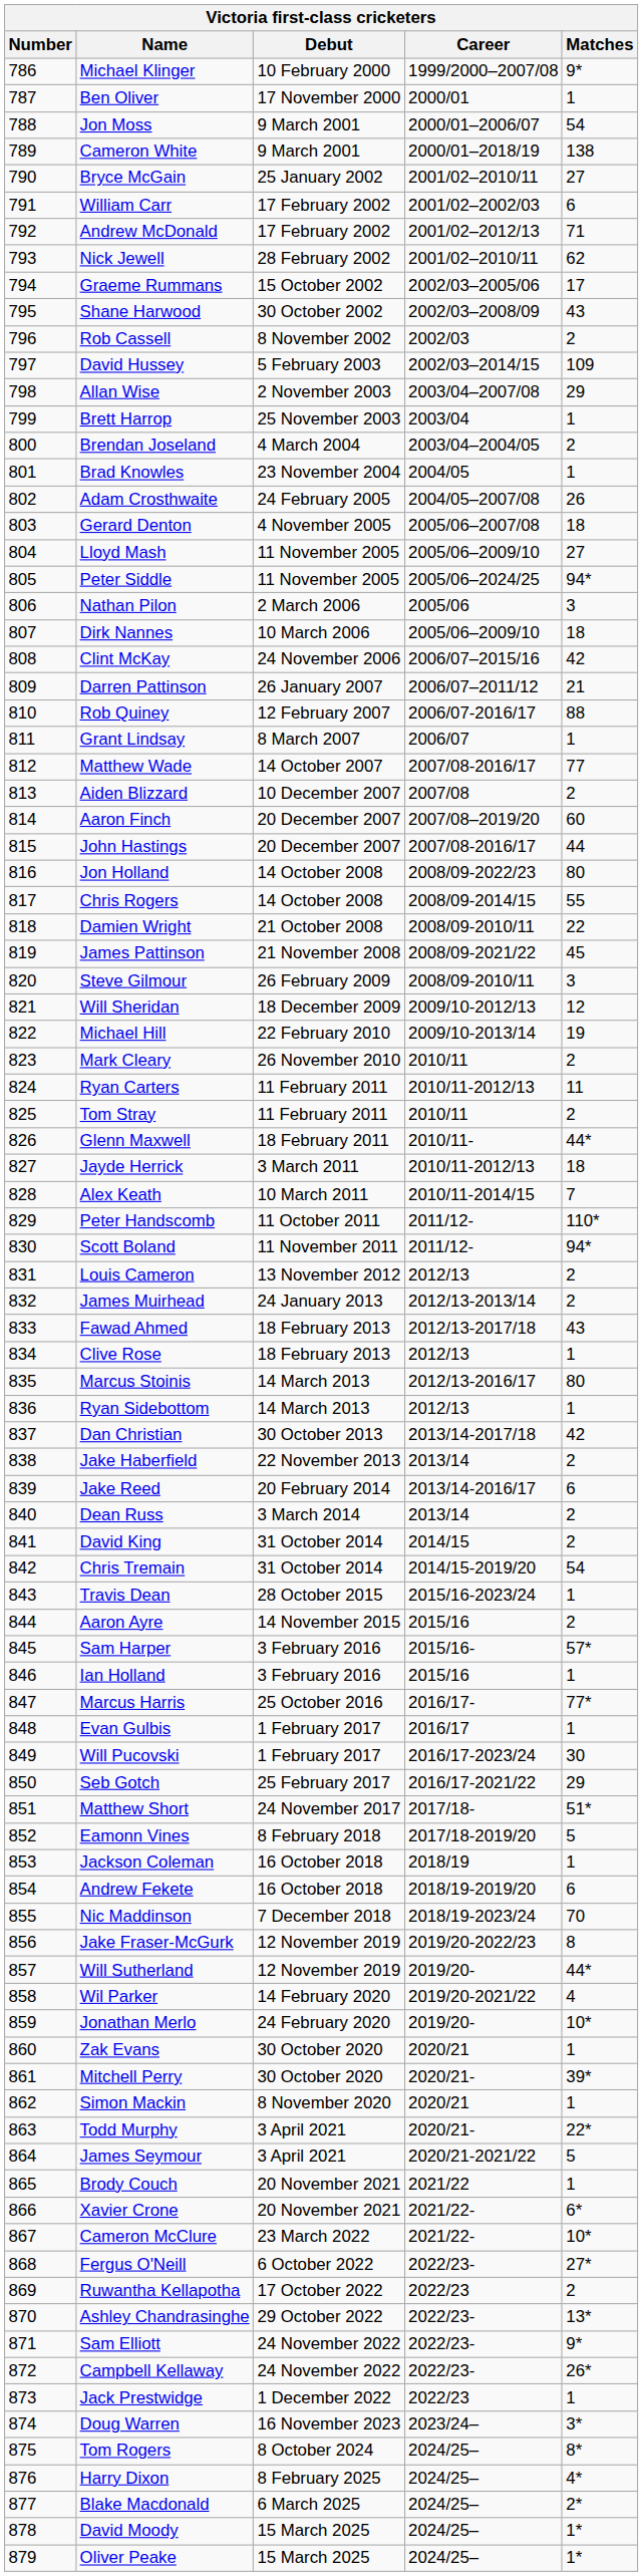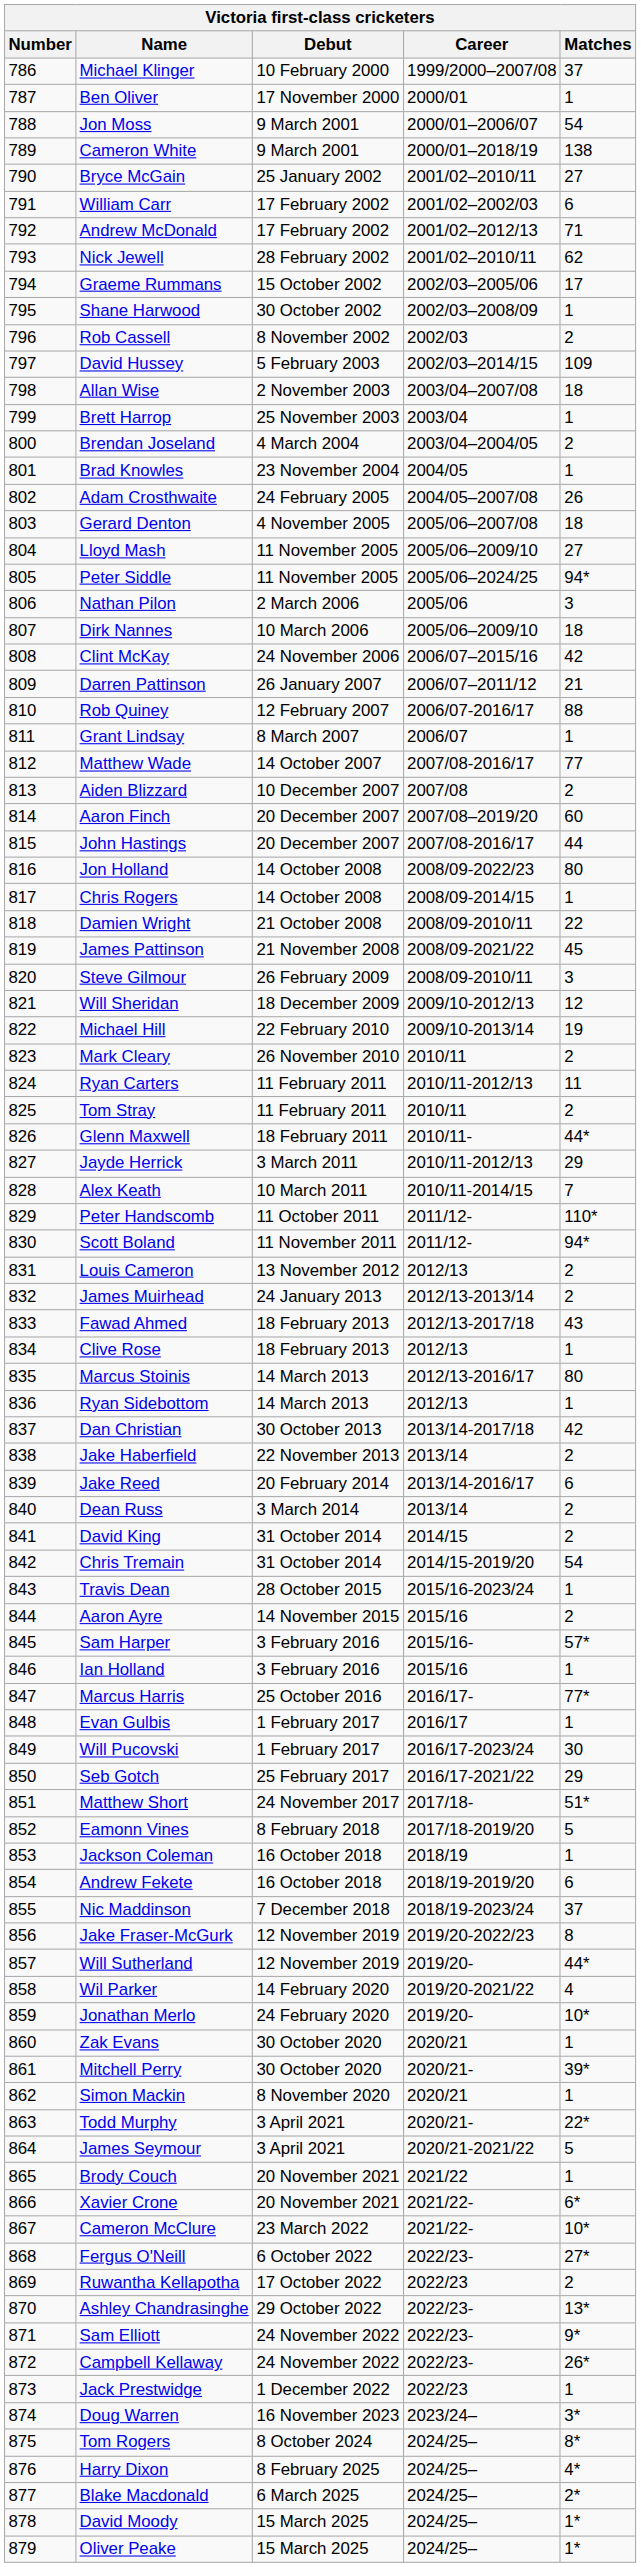 <table class="wikitable">
 <tr style="background:#efefef;">
 <th colspan=5>Victoria first-class cricketers</th>
 </tr>
 <tr style="background:#efefef;">
 <th>Number</th>
 <th>Name</th>
 <th>Debut</th>
 <th>Career</th>
 <th>Matches</th>
 </tr>
 <tr>
 <td>786</td>
 <td><a href='#'>Michael Klinger</a></td>
 <td>10 February 2000</td>
 <td>1999/2000–2007/08</td>
-<td>9*</td>
+<td>37</td>
 </tr>
 <tr>
 <td>787</td>
 <td><a href='#'>Ben Oliver</a></td>
 <td>17 November 2000</td>
 <td>2000/01</td>
 <td>1</td>
 </tr>
 <tr>
 <td>788</td>
 <td><a href='#'>Jon Moss</a></td>
 <td>9 March 2001</td>
 <td>2000/01–2006/07</td>
 <td>54</td>
 </tr>
 <tr>
 <td>789</td>
 <td><a href='#'>Cameron White</a></td>
 <td>9 March 2001</td>
 <td>2000/01–2018/19</td>
 <td>138</td>
 </tr>
 <tr>
 <td>790</td>
 <td><a href='#'>Bryce McGain</a></td>
 <td>25 January 2002</td>
 <td>2001/02–2010/11</td>
 <td>27</td>
 </tr>
 <tr>
 <td>791</td>
 <td><a href='#'>William Carr</a></td>
 <td>17 February 2002</td>
 <td>2001/02–2002/03</td>
 <td>6</td>
 </tr>
 <tr>
 <td>792</td>
 <td><a href='#'>Andrew McDonald</a></td>
 <td>17 February 2002</td>
 <td>2001/02–2012/13</td>
 <td>71</td>
 </tr>
 <tr>
 <td>793</td>
 <td><a href='#'>Nick Jewell</a></td>
 <td>28 February 2002</td>
 <td>2001/02–2010/11</td>
 <td>62</td>
 </tr>
 <tr>
 <td>794</td>
 <td><a href='#'>Graeme Rummans</a></td>
 <td>15 October 2002</td>
 <td>2002/03–2005/06</td>
 <td>17</td>
 </tr>
 <tr>
 <td>795</td>
 <td><a href='#'>Shane Harwood</a></td>
 <td>30 October 2002</td>
 <td>2002/03–2008/09</td>
-<td>43</td>
+<td>1</td>
 </tr>
 <tr>
 <td>796</td>
 <td><a href='#'>Rob Cassell</a></td>
 <td>8 November 2002</td>
 <td>2002/03</td>
 <td>2</td>
 </tr>
 <tr>
 <td>797</td>
 <td><a href='#'>David Hussey</a></td>
 <td>5 February 2003</td>
 <td>2002/03–2014/15</td>
 <td>109</td>
 </tr>
 <tr>
 <td>798</td>
 <td><a href='#'>Allan Wise</a></td>
 <td>2 November 2003</td>
 <td>2003/04–2007/08</td>
-<td>29</td>
+<td>18</td>
 </tr>
 <tr>
 <td>799</td>
 <td><a href='#'>Brett Harrop</a></td>
 <td>25 November 2003</td>
 <td>2003/04</td>
 <td>1</td>
 </tr>
 <tr>
 <td>800</td>
 <td><a href='#'>Brendan Joseland</a></td>
 <td>4 March 2004</td>
 <td>2003/04–2004/05</td>
 <td>2</td>
 </tr>
 <tr>
 <td>801</td>
 <td><a href='#'>Brad Knowles</a></td>
 <td>23 November 2004</td>
 <td>2004/05</td>
 <td>1</td>
 </tr>
 <tr>
 <td>802</td>
 <td><a href='#'>Adam Crosthwaite</a></td>
 <td>24 February 2005</td>
 <td>2004/05–2007/08</td>
 <td>26</td>
 </tr>
 <tr>
 <td>803</td>
 <td><a href='#'>Gerard Denton</a></td>
 <td>4 November 2005</td>
 <td>2005/06–2007/08</td>
 <td>18</td>
 </tr>
 <tr>
 <td>804</td>
 <td><a href='#'>Lloyd Mash</a></td>
 <td>11 November 2005</td>
 <td>2005/06–2009/10</td>
 <td>27</td>
 </tr>
 <tr>
 <td>805</td>
 <td><a href='#'>Peter Siddle</a></td>
 <td>11 November 2005</td>
 <td>2005/06–2024/25</td>
 <td>94*</td>
 </tr>
 <tr>
 <td>806</td>
 <td><a href='#'>Nathan Pilon</a></td>
 <td>2 March 2006</td>
 <td>2005/06</td>
 <td>3</td>
 </tr>
 <tr>
 <td>807</td>
 <td><a href='#'>Dirk Nannes</a></td>
 <td>10 March 2006</td>
 <td>2005/06–2009/10</td>
 <td>18</td>
 </tr>
 <tr>
 <td>808</td>
 <td><a href='#'>Clint McKay</a></td>
 <td>24 November 2006</td>
 <td>2006/07–2015/16</td>
 <td>42</td>
 </tr>
 <tr>
 <td>809</td>
 <td><a href='#'>Darren Pattinson</a></td>
 <td>26 January 2007</td>
 <td>2006/07–2011/12</td>
 <td>21</td>
 </tr>
 <tr>
 <td>810</td>
 <td><a href='#'>Rob Quiney</a></td>
 <td>12 February 2007</td>
 <td>2006/07-2016/17</td>
 <td>88</td>
 </tr>
 <tr>
 <td>811</td>
 <td><a href='#'>Grant Lindsay</a></td>
 <td>8 March 2007</td>
 <td>2006/07</td>
 <td>1</td>
 </tr>
 <tr>
 <td>812</td>
 <td><a href='#'>Matthew Wade</a></td>
 <td>14 October 2007</td>
 <td>2007/08-2016/17</td>
 <td>77</td>
 </tr>
 <tr>
 <td>813</td>
 <td><a href='#'>Aiden Blizzard</a></td>
 <td>10 December 2007</td>
 <td>2007/08</td>
 <td>2</td>
 </tr>
 <tr>
 <td>814</td>
 <td><a href='#'>Aaron Finch</a></td>
 <td>20 December 2007</td>
 <td>2007/08–2019/20</td>
 <td>60</td>
 </tr>
 <tr>
 <td>815</td>
 <td><a href='#'>John Hastings</a></td>
 <td>20 December 2007</td>
 <td>2007/08-2016/17</td>
 <td>44</td>
 </tr>
 <tr>
 <td>816</td>
 <td><a href='#'>Jon Holland</a></td>
 <td>14 October 2008</td>
 <td>2008/09-2022/23</td>
 <td>80</td>
 </tr>
 <tr>
 <td>817</td>
 <td><a href='#'>Chris Rogers</a></td>
 <td>14 October 2008</td>
 <td>2008/09-2014/15</td>
-<td>55</td>
+<td>1</td>
 </tr>
 <tr>
 <td>818</td>
 <td><a href='#'>Damien Wright</a></td>
 <td>21 October 2008</td>
 <td>2008/09-2010/11</td>
 <td>22</td>
 </tr>
 <tr>
 <td>819</td>
 <td><a href='#'>James Pattinson</a></td>
 <td>21 November 2008</td>
 <td>2008/09-2021/22</td>
 <td>45</td>
 </tr>
 <tr>
 <td>820</td>
 <td><a href='#'>Steve Gilmour</a></td>
 <td>26 February 2009</td>
 <td>2008/09-2010/11</td>
 <td>3</td>
 </tr>
 <tr>
 <td>821</td>
 <td><a href='#'>Will Sheridan</a></td>
 <td>18 December 2009</td>
 <td>2009/10-2012/13</td>
 <td>12</td>
 </tr>
 <tr>
 <td>822</td>
 <td><a href='#'>Michael Hill</a></td>
 <td>22 February 2010</td>
 <td>2009/10-2013/14</td>
 <td>19</td>
 </tr>
 <tr>
 <td>823</td>
 <td><a href='#'>Mark Cleary</a></td>
 <td>26 November 2010</td>
 <td>2010/11</td>
 <td>2</td>
 </tr>
 <tr>
 <td>824</td>
 <td><a href='#'>Ryan Carters</a></td>
 <td>11 February 2011</td>
 <td>2010/11-2012/13</td>
 <td>11</td>
 </tr>
 <tr>
 <td>825</td>
 <td><a href='#'>Tom Stray</a></td>
 <td>11 February 2011</td>
 <td>2010/11</td>
 <td>2</td>
 </tr>
 <tr>
 <td>826</td>
 <td><a href='#'>Glenn Maxwell</a></td>
 <td>18 February 2011</td>
 <td>2010/11-</td>
 <td>44*</td>
 </tr>
 <tr>
 <td>827</td>
 <td><a href='#'>Jayde Herrick</a></td>
 <td>3 March 2011</td>
 <td>2010/11-2012/13</td>
-<td>18</td>
+<td>29</td>
 </tr>
 <tr>
 <td>828</td>
 <td><a href='#'>Alex Keath</a></td>
 <td>10 March 2011</td>
 <td>2010/11-2014/15</td>
 <td>7</td>
 </tr>
 <tr>
 <td>829</td>
 <td><a href='#'>Peter Handscomb</a></td>
 <td>11 October 2011</td>
 <td>2011/12-</td>
 <td>110*</td>
 </tr>
 <tr>
 <td>830</td>
 <td><a href='#'>Scott Boland</a></td>
 <td>11 November 2011</td>
 <td>2011/12-</td>
 <td>94*</td>
 </tr>
 <tr>
 <td>831</td>
 <td><a href='#'>Louis Cameron</a></td>
 <td>13 November 2012</td>
 <td>2012/13</td>
 <td>2</td>
 </tr>
 <tr>
 <td>832</td>
 <td><a href='#'>James Muirhead</a></td>
 <td>24 January 2013</td>
 <td>2012/13-2013/14</td>
 <td>2</td>
 </tr>
 <tr>
 <td>833</td>
 <td><a href='#'>Fawad Ahmed</a></td>
 <td>18 February 2013</td>
 <td>2012/13-2017/18</td>
 <td>43</td>
 </tr>
 <tr>
 <td>834</td>
 <td><a href='#'>Clive Rose</a></td>
 <td>18 February 2013</td>
 <td>2012/13</td>
 <td>1</td>
 </tr>
 <tr>
 <td>835</td>
 <td><a href='#'>Marcus Stoinis</a></td>
 <td>14 March 2013</td>
 <td>2012/13-2016/17</td>
 <td>80</td>
 </tr>
 <tr>
 <td>836</td>
 <td><a href='#'>Ryan Sidebottom</a></td>
 <td>14 March 2013</td>
 <td>2012/13</td>
 <td>1</td>
 </tr>
 <tr>
 <td>837</td>
 <td><a href='#'>Dan Christian</a></td>
 <td>30 October 2013</td>
 <td>2013/14-2017/18</td>
 <td>42</td>
 </tr>
 <tr>
 <td>838</td>
 <td><a href='#'>Jake Haberfield</a></td>
 <td>22 November 2013</td>
 <td>2013/14</td>
 <td>2</td>
 </tr>
 <tr>
 <td>839</td>
 <td><a href='#'>Jake Reed</a></td>
 <td>20 February 2014</td>
 <td>2013/14-2016/17</td>
 <td>6</td>
 </tr>
 <tr>
 <td>840</td>
 <td><a href='#'>Dean Russ</a></td>
 <td>3 March 2014</td>
 <td>2013/14</td>
 <td>2</td>
 </tr>
 <tr>
 <td>841</td>
 <td><a href='#'>David King</a></td>
 <td>31 October 2014</td>
 <td>2014/15</td>
 <td>2</td>
 </tr>
 <tr>
 <td>842</td>
 <td><a href='#'>Chris Tremain</a></td>
 <td>31 October 2014</td>
 <td>2014/15-2019/20</td>
 <td>54</td>
 </tr>
 <tr>
 <td>843</td>
 <td><a href='#'>Travis Dean</a></td>
 <td>28 October 2015</td>
 <td>2015/16-2023/24</td>
 <td>1</td>
 </tr>
 <tr>
 <td>844</td>
 <td><a href='#'>Aaron Ayre</a></td>
 <td>14 November 2015</td>
 <td>2015/16</td>
 <td>2</td>
 </tr>
 <tr>
 <td>845</td>
 <td><a href='#'>Sam Harper</a></td>
 <td>3 February 2016</td>
 <td>2015/16-</td>
 <td>57*</td>
 </tr>
 <tr>
 <td>846</td>
 <td><a href='#'>Ian Holland</a></td>
 <td>3 February 2016</td>
 <td>2015/16</td>
 <td>1</td>
 </tr>
 <tr>
 <td>847</td>
 <td><a href='#'>Marcus Harris</a></td>
 <td>25 October 2016</td>
 <td>2016/17-</td>
 <td>77*</td>
 </tr>
 <tr>
 <td>848</td>
 <td><a href='#'>Evan Gulbis</a></td>
 <td>1 February 2017</td>
 <td>2016/17</td>
 <td>1</td>
 </tr>
 <tr>
 <td>849</td>
 <td><a href='#'>Will Pucovski</a></td>
 <td>1 February 2017</td>
 <td>2016/17-2023/24</td>
 <td>30</td>
 </tr>
 <tr>
 <td>850</td>
 <td><a href='#'>Seb Gotch</a></td>
 <td>25 February 2017</td>
 <td>2016/17-2021/22</td>
 <td>29</td>
 </tr>
 <tr>
 <td>851</td>
 <td><a href='#'>Matthew Short</a></td>
 <td>24 November 2017</td>
 <td>2017/18-</td>
 <td>51*</td>
 </tr>
 <tr>
 <td>852</td>
 <td><a href='#'>Eamonn Vines</a></td>
 <td>8 February 2018</td>
 <td>2017/18-2019/20</td>
 <td>5</td>
 </tr>
 <tr>
 <td>853</td>
 <td><a href='#'>Jackson Coleman</a></td>
 <td>16 October 2018</td>
 <td>2018/19</td>
 <td>1</td>
 </tr>
 <tr>
 <td>854</td>
 <td><a href='#'>Andrew Fekete</a></td>
 <td>16 October 2018</td>
 <td>2018/19-2019/20</td>
 <td>6</td>
 </tr>
 <tr>
 <td>855</td>
 <td><a href='#'>Nic Maddinson</a></td>
 <td>7 December 2018</td>
 <td>2018/19-2023/24</td>
-<td>70</td>
+<td>37</td>
 </tr>
 <tr>
 <td>856</td>
 <td><a href='#'>Jake Fraser-McGurk</a></td>
 <td>12 November 2019</td>
 <td>2019/20-2022/23</td>
 <td>8</td>
 </tr>
 <tr>
 <td>857</td>
 <td><a href='#'>Will Sutherland</a></td>
 <td>12 November 2019</td>
 <td>2019/20-</td>
 <td>44*</td>
 </tr>
 <tr>
 <td>858</td>
 <td><a href='#'>Wil Parker</a></td>
 <td>14 February 2020</td>
 <td>2019/20-2021/22</td>
 <td>4</td>
 </tr>
 <tr>
 <td>859</td>
 <td><a href='#'>Jonathan Merlo</a></td>
 <td>24 February 2020</td>
 <td>2019/20-</td>
 <td>10*</td>
 </tr>
 <tr>
 <td>860</td>
 <td><a href='#'>Zak Evans</a></td>
 <td>30 October 2020</td>
 <td>2020/21</td>
 <td>1</td>
 </tr>
 <tr>
 <td>861</td>
 <td><a href='#'>Mitchell Perry</a></td>
 <td>30 October 2020</td>
 <td>2020/21-</td>
 <td>39*</td>
 </tr>
 <tr>
 <td>862</td>
 <td><a href='#'>Simon Mackin</a></td>
 <td>8 November 2020</td>
 <td>2020/21</td>
 <td>1</td>
 </tr>
 <tr>
 <td>863</td>
 <td><a href='#'>Todd Murphy</a></td>
 <td>3 April 2021</td>
 <td>2020/21-</td>
 <td>22*</td>
 </tr>
 <tr>
 <td>864</td>
 <td><a href='#'>James Seymour</a></td>
 <td>3 April 2021</td>
 <td>2020/21-2021/22</td>
 <td>5</td>
 </tr>
 <tr>
 <td>865</td>
 <td><a href='#'>Brody Couch</a></td>
 <td>20 November 2021</td>
 <td>2021/22</td>
 <td>1</td>
 </tr>
 <tr>
 <td>866</td>
 <td><a href='#'>Xavier Crone</a></td>
 <td>20 November 2021</td>
 <td>2021/22-</td>
 <td>6*</td>
 </tr>
 <tr>
 <td>867</td>
 <td><a href='#'>Cameron McClure</a></td>
 <td>23 March 2022</td>
 <td>2021/22-</td>
 <td>10*</td>
 </tr>
 <tr>
 <td>868</td>
 <td><a href='#'>Fergus O'Neill</a></td>
 <td>6 October 2022</td>
 <td>2022/23-</td>
 <td>27*</td>
 </tr>
 <tr>
 <td>869</td>
 <td><a href='#'>Ruwantha Kellapotha</a></td>
 <td>17 October 2022</td>
 <td>2022/23</td>
 <td>2</td>
 </tr>
 <tr>
 <td>870</td>
 <td><a href='#'>Ashley Chandrasinghe</a></td>
 <td>29 October 2022</td>
 <td>2022/23-</td>
 <td>13*</td>
 </tr>
 <tr>
 <td>871</td>
 <td><a href='#'>Sam Elliott</a></td>
 <td>24 November 2022</td>
 <td>2022/23-</td>
 <td>9*</td>
 </tr>
 <tr>
 <td>872</td>
 <td><a href='#'>Campbell Kellaway</a></td>
 <td>24 November 2022</td>
 <td>2022/23-</td>
 <td>26*</td>
 </tr>
 <tr>
 <td>873</td>
 <td><a href='#'>Jack Prestwidge</a></td>
 <td>1 December 2022</td>
 <td>2022/23</td>
 <td>1</td>
 </tr>
 <tr>
 <td>874</td>
 <td><a href='#'>Doug Warren</a></td>
 <td>16 November 2023</td>
 <td>2023/24–</td>
 <td>3*</td>
 </tr>
 <tr>
 <td>875</td>
 <td><a href='#'>Tom Rogers</a></td>
 <td>8 October 2024</td>
 <td>2024/25–</td>
 <td>8*</td>
 </tr>
 <tr>
 <td>876</td>
 <td><a href='#'>Harry Dixon</a></td>
 <td>8 February 2025</td>
 <td>2024/25–</td>
 <td>4*</td>
 </tr>
 <tr>
 <td>877</td>
 <td><a href='#'>Blake Macdonald</a></td>
 <td>6 March 2025</td>
 <td>2024/25–</td>
 <td>2*</td>
 </tr>
 <tr>
 <td>878</td>
 <td><a href='#'>David Moody</a></td>
 <td>15 March 2025</td>
 <td>2024/25–</td>
 <td>1*</td>
 </tr>
 <tr>
 <td>879</td>
 <td><a href='#'>Oliver Peake</a></td>
 <td>15 March 2025</td>
 <td>2024/25–</td>
 <td>1*</td>
 </tr>
 </table>
